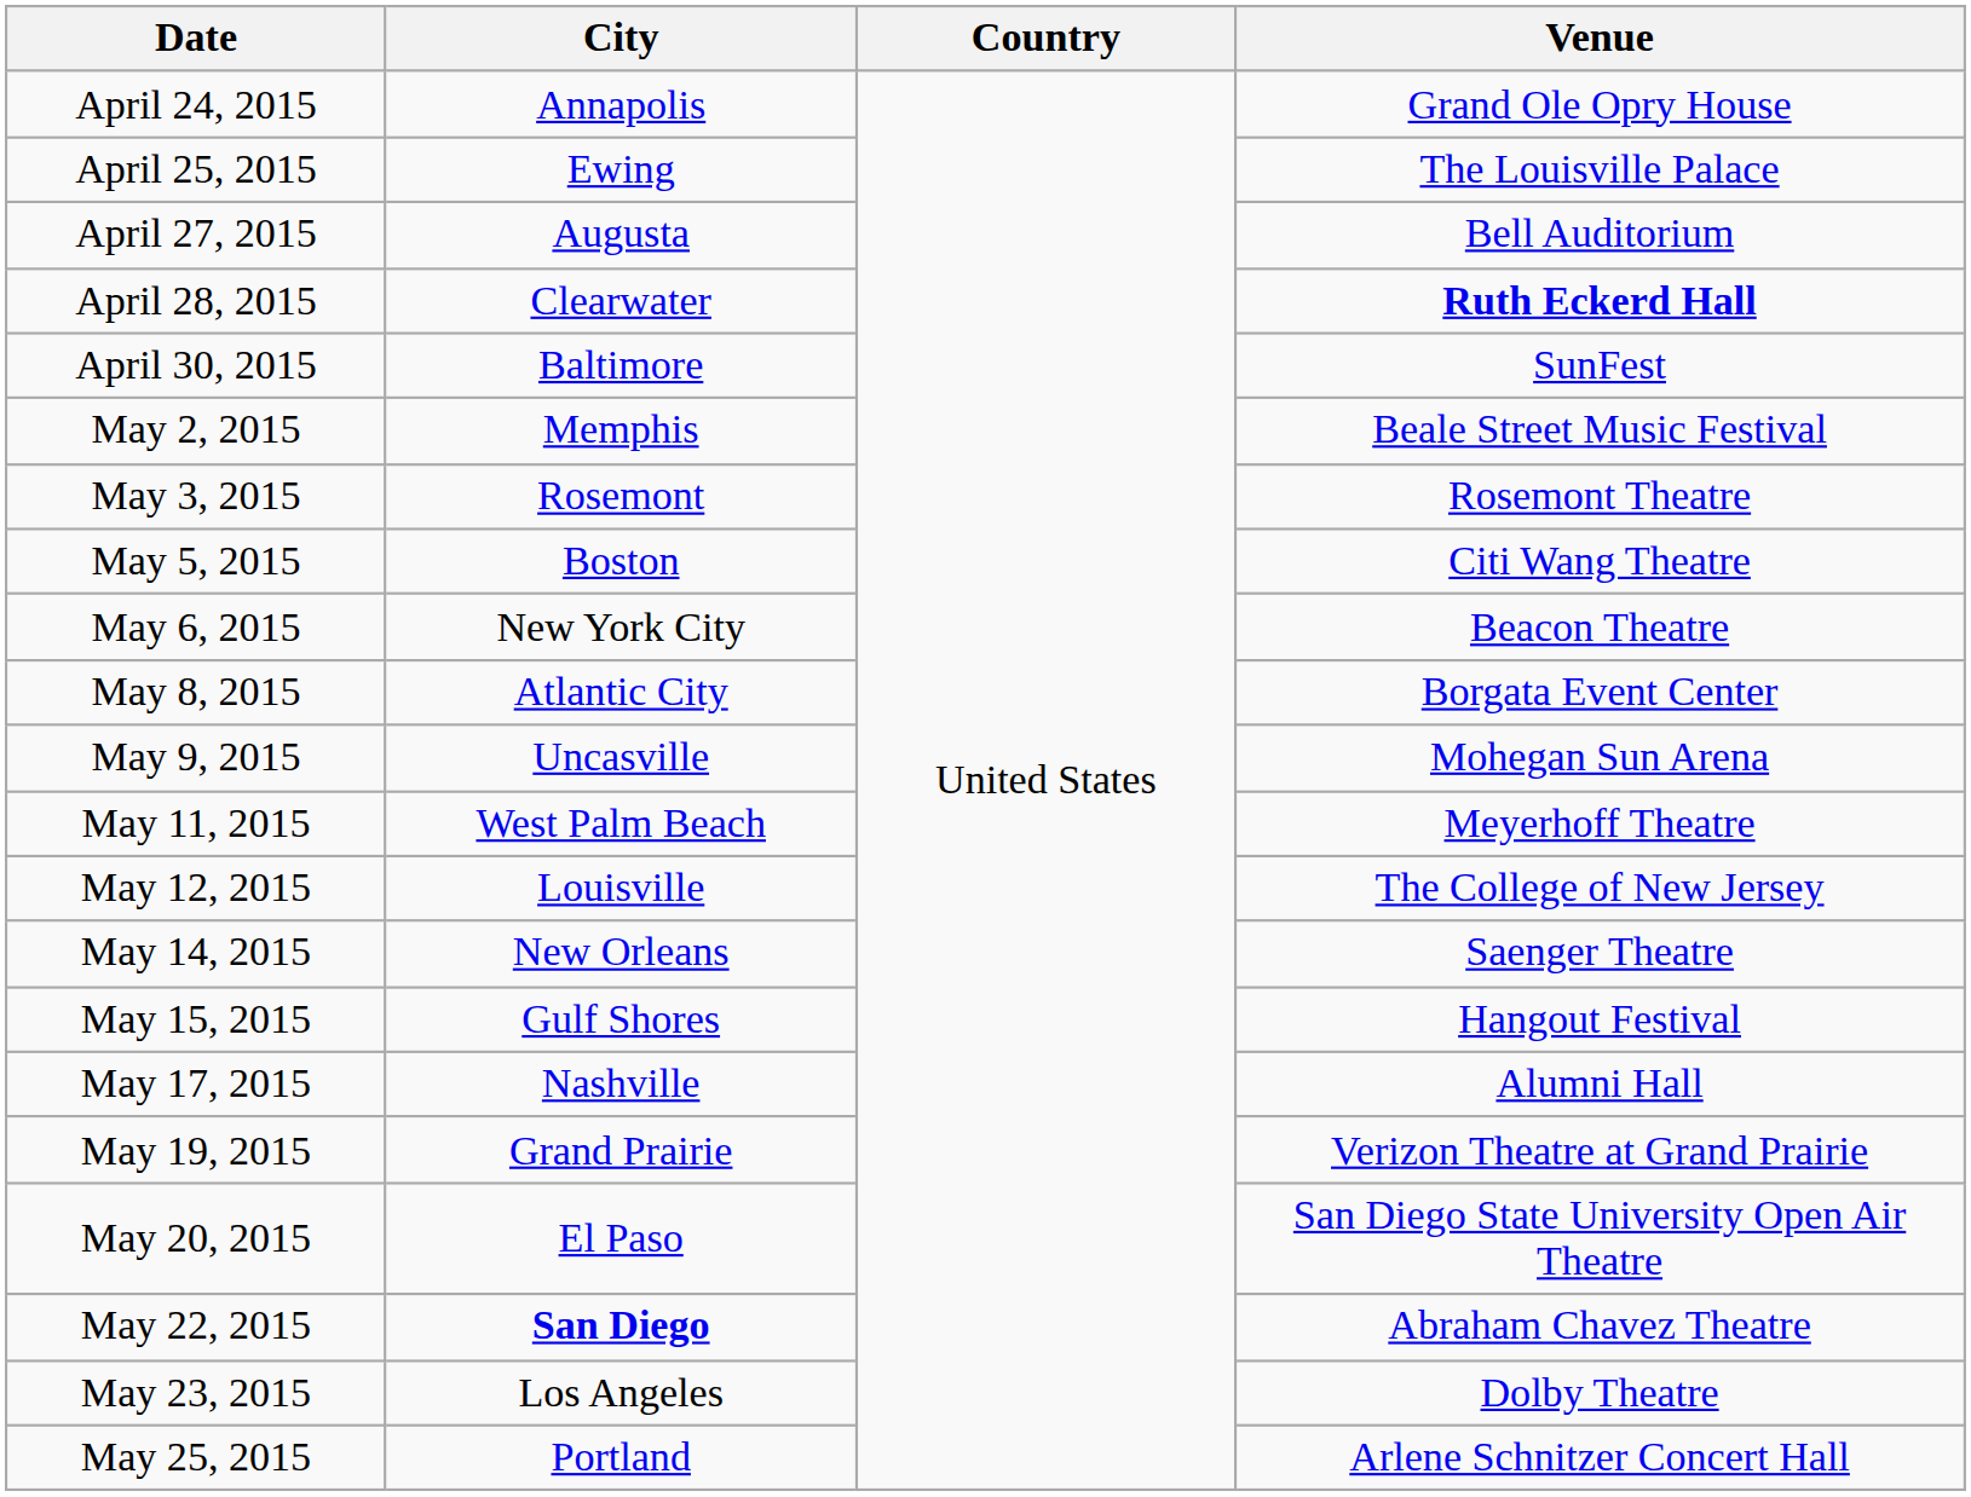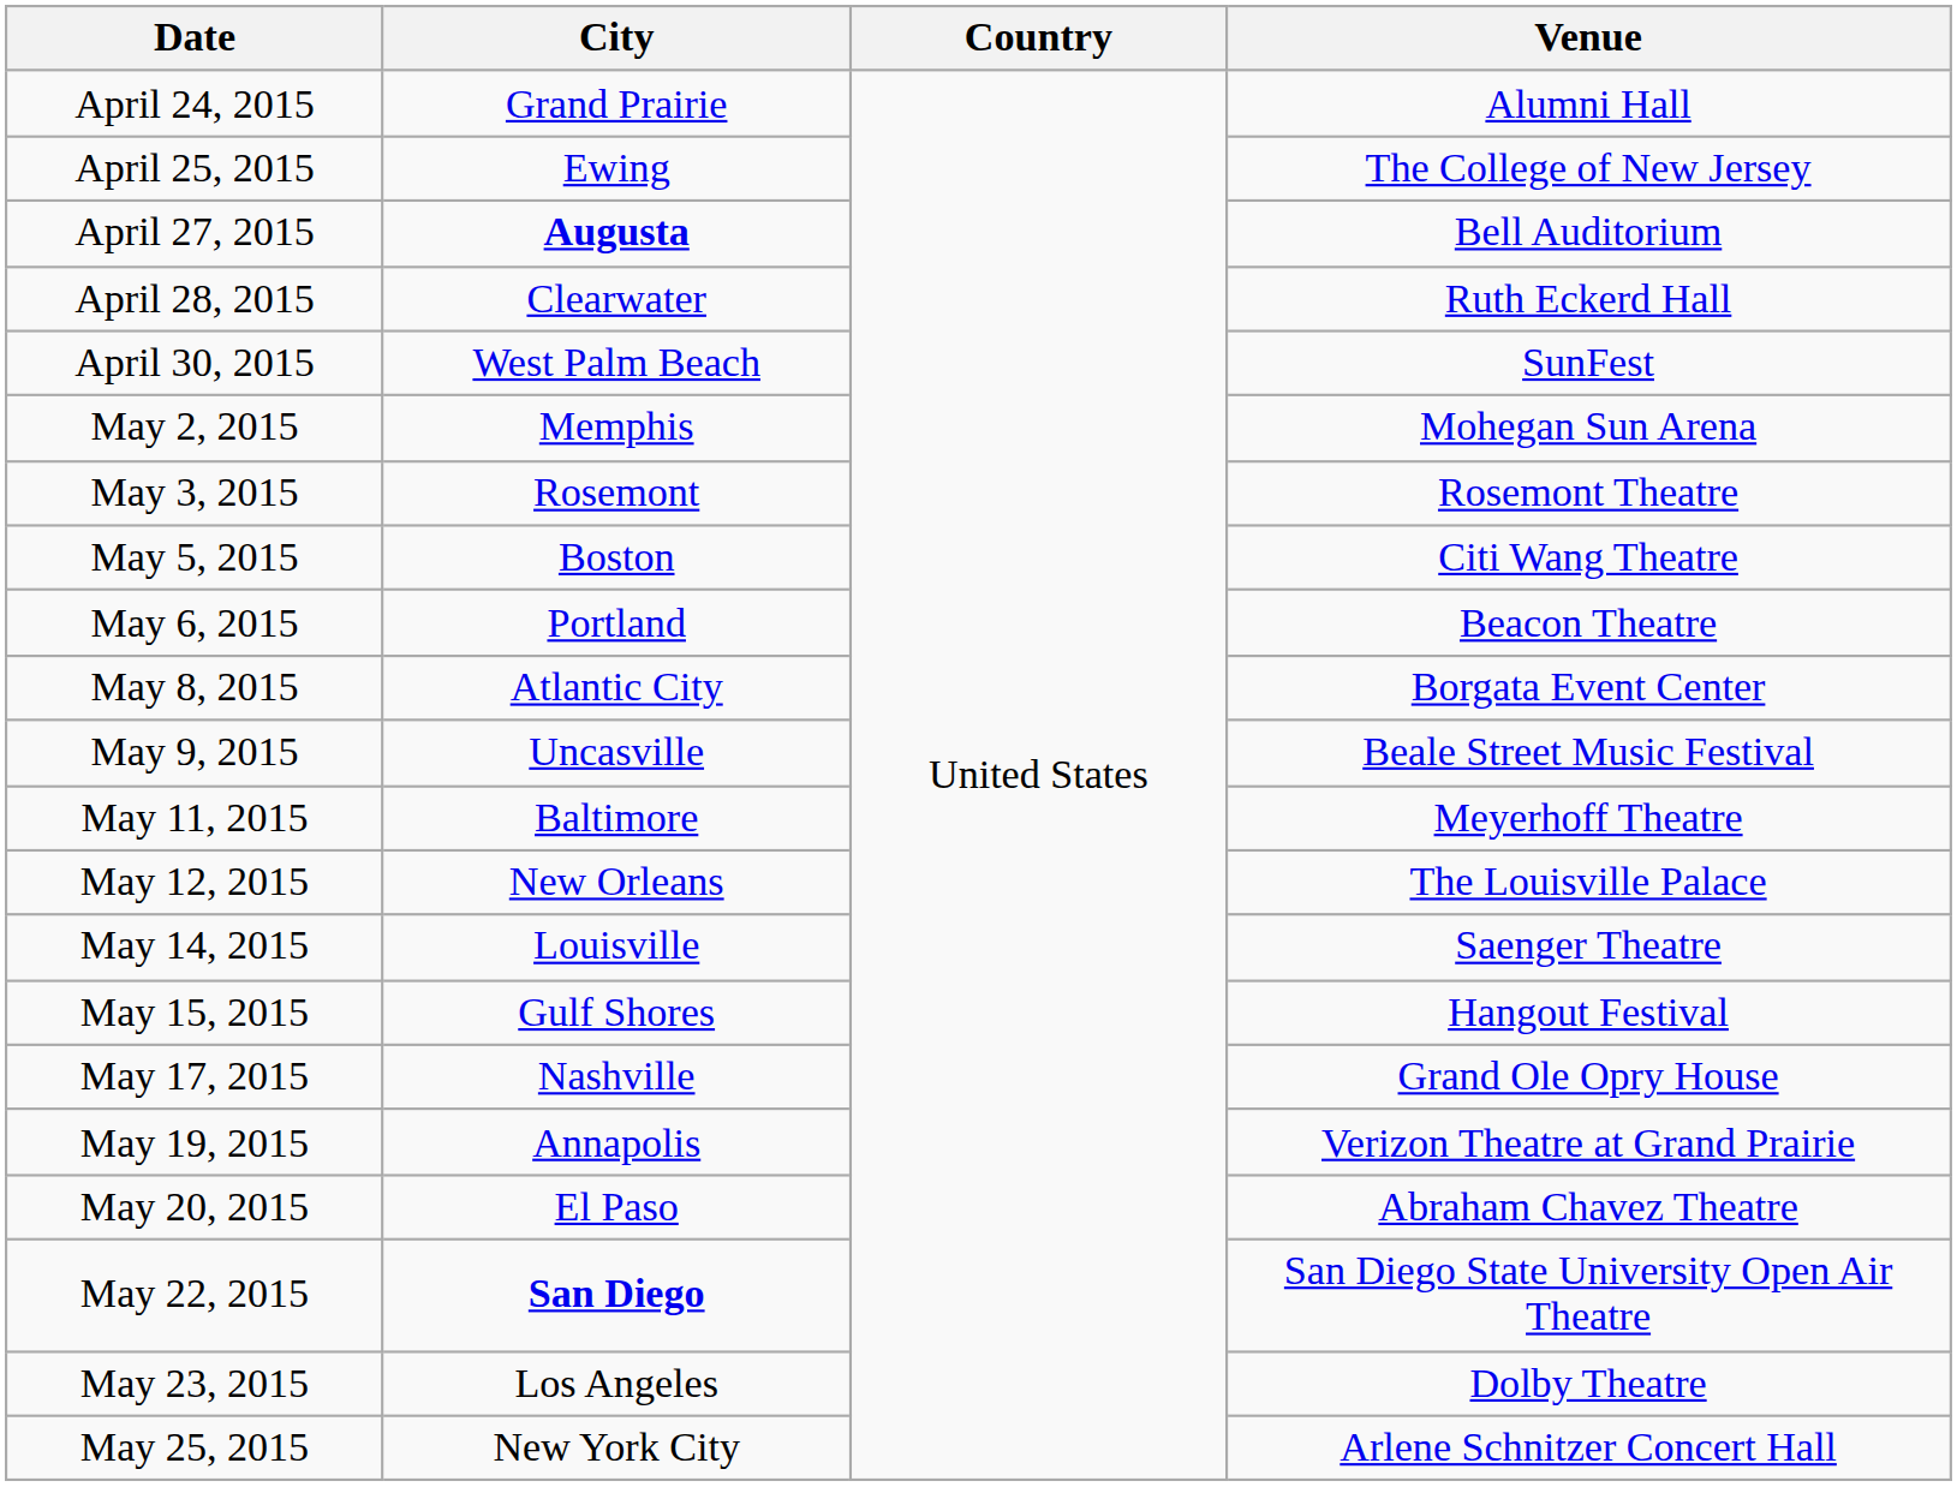 <table class="wikitable" style="text-align:center;">
 <tr>
 <th style="width:140px;">Date</th>
 <th style="width:175px;">City</th>
 <th style="width:140px;">Country</th>
 <th style="width:275px;">Venue</th>
 </tr>
 <tr>
 <td>April 24, 2015</td>
-<td><a href='#'>Annapolis</a></td>
+<td><a href='#'>Grand Prairie</a></td>
 <td rowspan="21">United States</td>
-<td><a href='#'>Grand Ole Opry House</a></td>
+<td><a href='#'>Alumni Hall</a></td>
 </tr>
 <tr>
 <td>April 25, 2015</td>
 <td><a href='#'>Ewing</a></td>
-<td><a href='#'>The Louisville Palace</a></td>
+<td><a href='#'>The College of New Jersey</a></td>
 </tr>
 <tr>
 <td>April 27, 2015</td>
-<td><a href='#'>Augusta</a></td>
+<td><strong><a href='#'>Augusta</a></strong></td>
 <td><a href='#'>Bell Auditorium</a></td>
 </tr>
 <tr>
 <td>April 28, 2015</td>
 <td><a href='#'>Clearwater</a></td>
-<td><strong><a href='#'>Ruth Eckerd Hall</a></strong></td>
+<td><a href='#'>Ruth Eckerd Hall</a></td>
 </tr>
 <tr>
 <td>April 30, 2015</td>
-<td><a href='#'>Baltimore</a></td>
+<td><a href='#'>West Palm Beach</a></td>
 <td><a href='#'>SunFest</a> </td>
 </tr>
 <tr>
 <td>May 2, 2015</td>
 <td><a href='#'>Memphis</a></td>
-<td><a href='#'>Beale Street Music Festival</a> </td>
+<td><a href='#'>Mohegan Sun Arena</a></td>
 </tr>
 <tr>
 <td>May 3, 2015</td>
 <td><a href='#'>Rosemont</a></td>
 <td><a href='#'>Rosemont Theatre</a></td>
 </tr>
 <tr>
 <td>May 5, 2015</td>
 <td><a href='#'>Boston</a></td>
 <td><a href='#'>Citi Wang Theatre</a></td>
 </tr>
 <tr>
 <td>May 6, 2015</td>
-<td>New York City</td>
+<td><a href='#'>Portland</a></td>
 <td><a href='#'>Beacon Theatre</a></td>
 </tr>
 <tr>
 <td>May 8, 2015</td>
 <td><a href='#'>Atlantic City</a></td>
 <td><a href='#'>Borgata Event Center</a></td>
 </tr>
 <tr>
 <td>May 9, 2015</td>
 <td><a href='#'>Uncasville</a></td>
-<td><a href='#'>Mohegan Sun Arena</a></td>
+<td><a href='#'>Beale Street Music Festival</a> </td>
 </tr>
 <tr>
 <td>May 11, 2015</td>
-<td><a href='#'>West Palm Beach</a></td>
+<td><a href='#'>Baltimore</a></td>
 <td><a href='#'>Meyerhoff Theatre</a></td>
 </tr>
 <tr>
 <td>May 12, 2015</td>
-<td><a href='#'>Louisville</a></td>
-<td><a href='#'>The College of New Jersey</a></td>
+<td><a href='#'>New Orleans</a></td>
+<td><a href='#'>The Louisville Palace</a></td>
 </tr>
 <tr>
 <td>May 14, 2015</td>
-<td><a href='#'>New Orleans</a></td>
+<td><a href='#'>Louisville</a></td>
 <td><a href='#'>Saenger Theatre</a></td>
 </tr>
 <tr>
 <td>May 15, 2015</td>
 <td><a href='#'>Gulf Shores</a></td>
 <td><a href='#'>Hangout Festival</a> </td>
 </tr>
 <tr>
 <td>May 17, 2015</td>
 <td><a href='#'>Nashville</a></td>
-<td><a href='#'>Alumni Hall</a></td>
+<td><a href='#'>Grand Ole Opry House</a></td>
 </tr>
 <tr>
 <td>May 19, 2015</td>
-<td><a href='#'>Grand Prairie</a></td>
+<td><a href='#'>Annapolis</a></td>
 <td><a href='#'>Verizon Theatre at Grand Prairie</a></td>
 </tr>
 <tr>
 <td>May 20, 2015</td>
 <td><a href='#'>El Paso</a></td>
-<td><a href='#'>San Diego State University Open Air Theatre</a></td>
+<td><a href='#'>Abraham Chavez Theatre</a></td>
 </tr>
 <tr>
 <td>May 22, 2015</td>
 <td><strong><a href='#'>San Diego</a></strong></td>
-<td><a href='#'>Abraham Chavez Theatre</a></td>
+<td><a href='#'>San Diego State University Open Air Theatre</a></td>
 </tr>
 <tr>
 <td>May 23, 2015</td>
 <td>Los Angeles</td>
 <td><a href='#'>Dolby Theatre</a></td>
 </tr>
 <tr>
 <td>May 25, 2015</td>
-<td><a href='#'>Portland</a></td>
+<td>New York City</td>
 <td><a href='#'>Arlene Schnitzer Concert Hall</a></td>
 </tr>
 </table>
